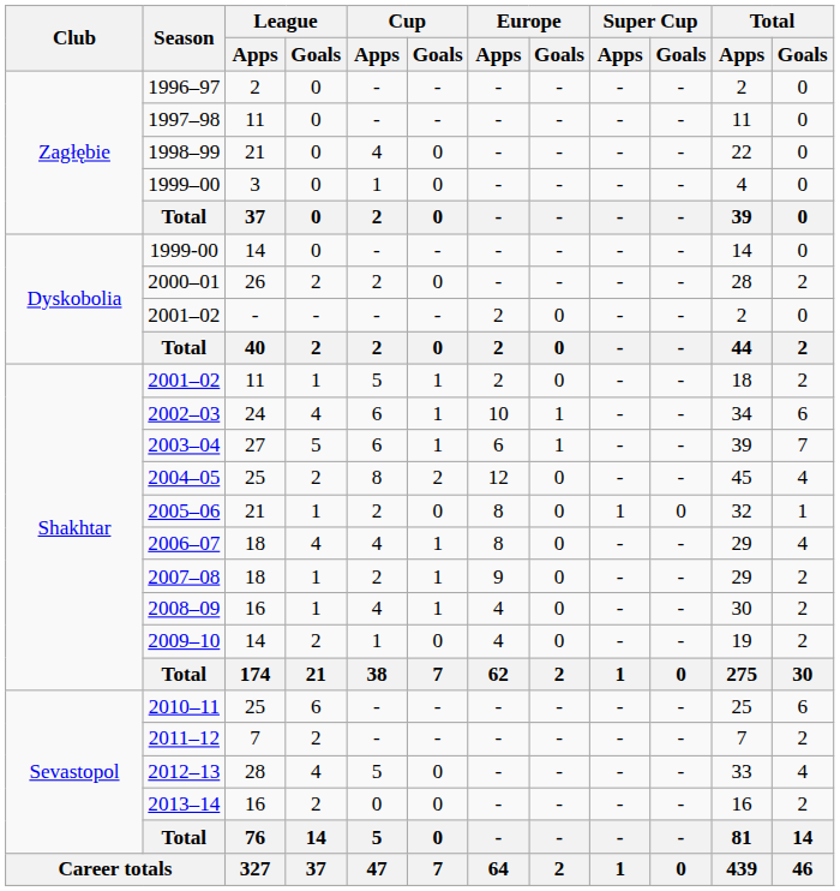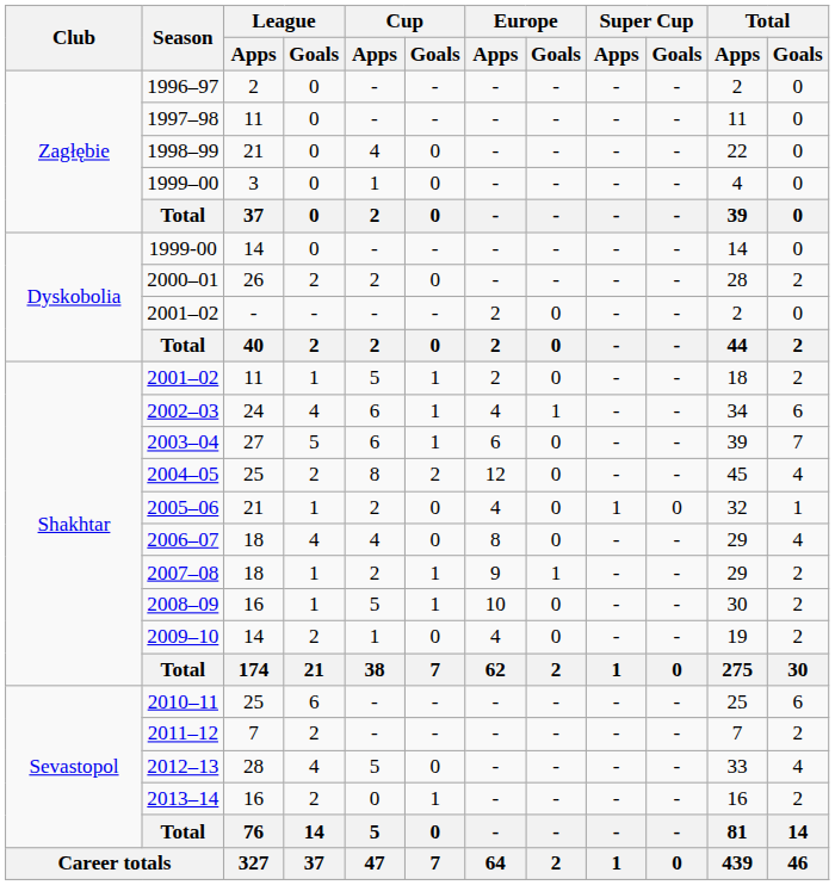 <table class="wikitable" style="text-align: center;">
 <tr>
 <th rowspan="2" width="100">Club</th>
 <th rowspan="2">Season</th>
 <th colspan="2">League</th>
 <th colspan="2">Cup</th>
 <th colspan="2">Europe</th>
 <th colspan="2">Super Cup</th>
 <th colspan="2">Total</th>
 </tr>
 <tr>
 <th width="40">Apps</th>
 <th width="40">Goals</th>
 <th width="40">Apps</th>
 <th width="40">Goals</th>
 <th width="40">Apps</th>
 <th width="40">Goals</th>
 <th width="40">Apps</th>
 <th width="40">Goals</th>
 <th width="40">Apps</th>
 <th width="40">Goals</th>
 </tr>
 <tr>
 <td rowspan="5"><a href='#'>Zagłębie</a></td>
 <td>1996–97</td>
 <td>2</td>
 <td>0</td>
 <td>-</td>
 <td>-</td>
 <td>-</td>
 <td>-</td>
 <td>-</td>
 <td>-</td>
 <td>2</td>
 <td>0</td>
 </tr>
 <tr>
 <td>1997–98</td>
 <td>11</td>
 <td>0</td>
 <td>-</td>
 <td>-</td>
 <td>-</td>
 <td>-</td>
 <td>-</td>
 <td>-</td>
 <td>11</td>
 <td>0</td>
 </tr>
 <tr>
 <td>1998–99</td>
 <td>21</td>
 <td>0</td>
 <td>4</td>
 <td>0</td>
 <td>-</td>
 <td>-</td>
 <td>-</td>
 <td>-</td>
 <td>22</td>
 <td>0</td>
 </tr>
 <tr>
 <td>1999–00</td>
 <td>3</td>
 <td>0</td>
 <td>1</td>
 <td>0</td>
 <td>-</td>
 <td>-</td>
 <td>-</td>
 <td>-</td>
 <td>4</td>
 <td>0</td>
 </tr>
 <tr>
 <th colspan="1">Total</th>
 <th>37</th>
 <th>0</th>
 <th>2</th>
 <th>0</th>
 <th>-</th>
 <th>-</th>
 <th>-</th>
 <th>-</th>
 <th>39</th>
 <th>0</th>
 </tr>
 <tr>
 <td rowspan="4"><a href='#'>Dyskobolia</a></td>
 <td>1999-00</td>
 <td>14</td>
 <td>0</td>
 <td>-</td>
 <td>-</td>
 <td>-</td>
 <td>-</td>
 <td>-</td>
 <td>-</td>
 <td>14</td>
 <td>0</td>
 </tr>
 <tr>
 <td>2000–01</td>
 <td>26</td>
 <td>2</td>
 <td>2</td>
 <td>0</td>
 <td>-</td>
 <td>-</td>
 <td>-</td>
 <td>-</td>
 <td>28</td>
 <td>2</td>
 </tr>
 <tr>
 <td>2001–02</td>
 <td>-</td>
 <td>-</td>
 <td>-</td>
 <td>-</td>
 <td>2</td>
 <td>0</td>
 <td>-</td>
 <td>-</td>
 <td>2</td>
 <td>0</td>
 </tr>
 <tr>
 <th colspan="1">Total</th>
 <th>40</th>
 <th>2</th>
 <th>2</th>
 <th>0</th>
 <th>2</th>
 <th>0</th>
 <th>-</th>
 <th>-</th>
 <th>44</th>
 <th>2</th>
 </tr>
 <tr>
 <td rowspan="10"><a href='#'>Shakhtar</a></td>
 <td><a href='#'>2001–02</a></td>
 <td>11</td>
 <td>1</td>
 <td>5</td>
 <td>1</td>
 <td>2</td>
 <td>0</td>
 <td>-</td>
 <td>-</td>
 <td>18</td>
 <td>2</td>
 </tr>
 <tr>
 <td><a href='#'>2002–03</a></td>
 <td>24</td>
 <td>4</td>
 <td>6</td>
 <td>1</td>
-<td>10</td>
+<td>4</td>
 <td>1</td>
 <td>-</td>
 <td>-</td>
 <td>34</td>
 <td>6</td>
 </tr>
 <tr>
 <td><a href='#'>2003–04</a></td>
 <td>27</td>
 <td>5</td>
 <td>6</td>
 <td>1</td>
 <td>6</td>
-<td>1</td>
+<td>0</td>
 <td>-</td>
 <td>-</td>
 <td>39</td>
 <td>7</td>
 </tr>
 <tr>
 <td><a href='#'>2004–05</a></td>
 <td>25</td>
 <td>2</td>
 <td>8</td>
 <td>2</td>
 <td>12</td>
 <td>0</td>
 <td>-</td>
 <td>-</td>
 <td>45</td>
 <td>4</td>
 </tr>
 <tr>
 <td><a href='#'>2005–06</a></td>
 <td>21</td>
 <td>1</td>
 <td>2</td>
 <td>0</td>
-<td>8</td>
+<td>4</td>
 <td>0</td>
 <td>1</td>
 <td>0</td>
 <td>32</td>
 <td>1</td>
 </tr>
 <tr>
 <td><a href='#'>2006–07</a></td>
 <td>18</td>
 <td>4</td>
 <td>4</td>
-<td>1</td>
+<td>0</td>
 <td>8</td>
 <td>0</td>
 <td>-</td>
 <td>-</td>
 <td>29</td>
 <td>4</td>
 </tr>
 <tr>
 <td><a href='#'>2007–08</a></td>
 <td>18</td>
 <td>1</td>
 <td>2</td>
 <td>1</td>
 <td>9</td>
-<td>0</td>
+<td>1</td>
 <td>-</td>
 <td>-</td>
 <td>29</td>
 <td>2</td>
 </tr>
 <tr>
 <td><a href='#'>2008–09</a></td>
 <td>16</td>
 <td>1</td>
-<td>4</td>
+<td>5</td>
 <td>1</td>
-<td>4</td>
+<td>10</td>
 <td>0</td>
 <td>-</td>
 <td>-</td>
 <td>30</td>
 <td>2</td>
 </tr>
 <tr>
 <td><a href='#'>2009–10</a></td>
 <td>14</td>
 <td>2</td>
 <td>1</td>
 <td>0</td>
 <td>4</td>
 <td>0</td>
 <td>-</td>
 <td>-</td>
 <td>19</td>
 <td>2</td>
 </tr>
 <tr>
 <th colspan="1">Total</th>
 <th>174</th>
 <th>21</th>
 <th>38</th>
 <th>7</th>
 <th>62</th>
 <th>2</th>
 <th>1</th>
 <th>0</th>
 <th>275</th>
 <th>30</th>
 </tr>
 <tr>
 <td rowspan="5"><a href='#'>Sevastopol</a></td>
 <td><a href='#'>2010–11</a></td>
 <td>25</td>
 <td>6</td>
 <td>-</td>
 <td>-</td>
 <td>-</td>
 <td>-</td>
 <td>-</td>
 <td>-</td>
 <td>25</td>
 <td>6</td>
 </tr>
 <tr>
 <td><a href='#'>2011–12</a></td>
 <td>7</td>
 <td>2</td>
 <td>-</td>
 <td>-</td>
 <td>-</td>
 <td>-</td>
 <td>-</td>
 <td>-</td>
 <td>7</td>
 <td>2</td>
 </tr>
 <tr>
 <td><a href='#'>2012–13</a></td>
 <td>28</td>
 <td>4</td>
 <td>5</td>
 <td>0</td>
 <td>-</td>
 <td>-</td>
 <td>-</td>
 <td>-</td>
 <td>33</td>
 <td>4</td>
 </tr>
 <tr>
 <td><a href='#'>2013–14</a></td>
 <td>16</td>
 <td>2</td>
 <td>0</td>
-<td>0</td>
+<td>1</td>
 <td>-</td>
 <td>-</td>
 <td>-</td>
 <td>-</td>
 <td>16</td>
 <td>2</td>
 </tr>
 <tr>
 <th colspan="1">Total</th>
 <th>76</th>
 <th>14</th>
 <th>5</th>
 <th>0</th>
 <th>-</th>
 <th>-</th>
 <th>-</th>
 <th>-</th>
 <th>81</th>
 <th>14</th>
 </tr>
 <tr>
 <th colspan="2">Career totals</th>
 <th>327</th>
 <th>37</th>
 <th>47</th>
 <th>7</th>
 <th>64</th>
 <th>2</th>
 <th>1</th>
 <th>0</th>
 <th>439</th>
 <th>46</th>
 </tr>
 <tr>
 </tr>
 </table>
